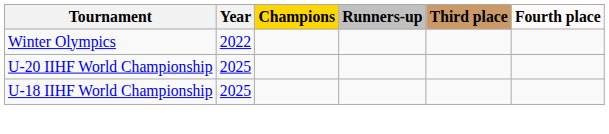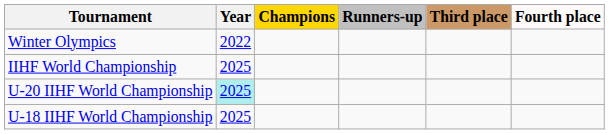 <table class="wikitable">
 <tr>
 <th>Tournament</th>
 <th>Year</th>
 <th style="background-color:gold;">Champions</th>
 <th style="background-color:silver;">Runners-up</th>
 <th style="background-color:#c96;">Third place</th>
 <th style="background-color:snow;">Fourth place</th>
 </tr>
 <tr>
 <td><a href='#'>Winter Olympics</a></td>
 <td> <a href='#'>2022</a></td>
 <td></td>
 <td></td>
 <td></td>
 <td></td>
 </tr>
 <tr>
+<td><a href='#'>IIHF World Championship</a></td>
+<td> <a href='#'>2025</a></td>
+<td></td>
+<td></td>
+<td></td>
+<td></td>
+</tr>
+<tr>
 <td><a href='#'>U-20 IIHF World Championship</a></td>
-<td> <a href='#'>2025</a></td>
+<td style="background: paleturquoise;"> <a href='#'>2025</a></td>
 <td></td>
 <td></td>
 <td></td>
 <td></td>
 </tr>
 <tr>
 <td><a href='#'>U-18 IIHF World Championship</a></td>
 <td> <a href='#'>2025</a></td>
 <td></td>
 <td></td>
 <td></td>
 <td></td>
 </tr>
 </table>
